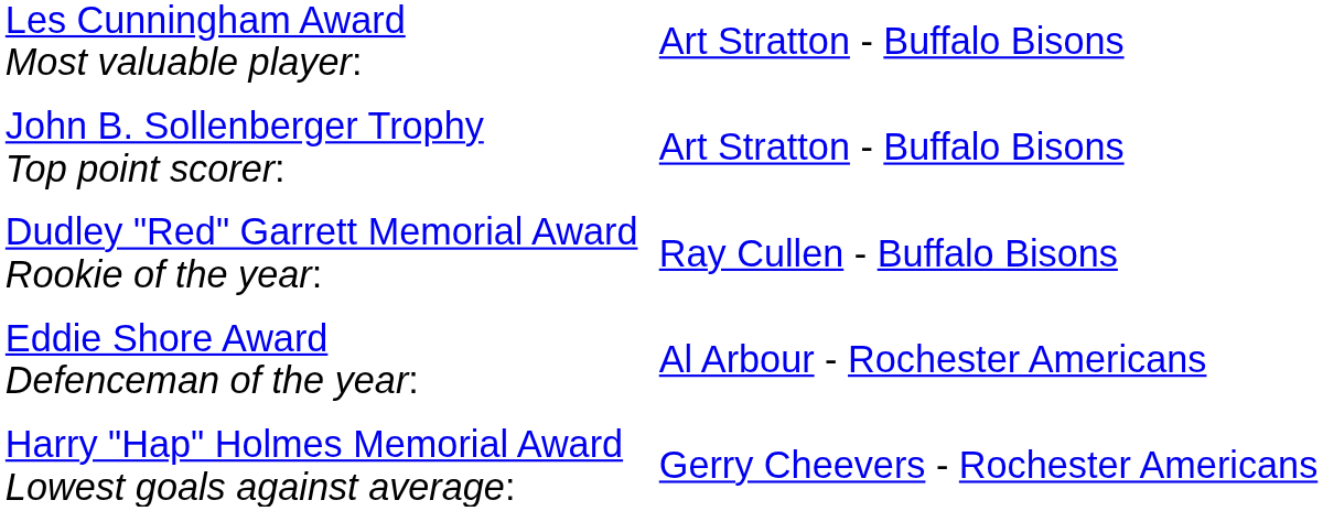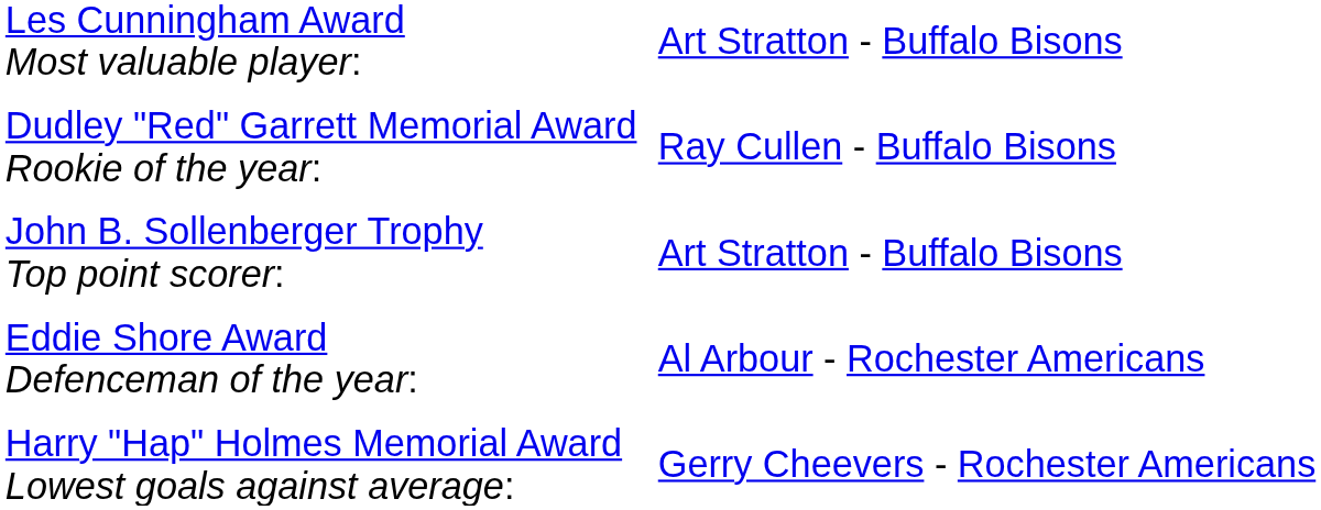 <table cellpadding="3" cellspacing="3">
 <tr>
 <td><a href='#'>Les Cunningham Award</a><br><em>Most valuable player</em>:</td>
 <td><a href='#'>Art Stratton</a> - <a href='#'>Buffalo Bisons</a></td>
 </tr>
 <tr>
+<td><a href='#'>Dudley "Red" Garrett Memorial Award</a><br><em>Rookie of the year</em>:</td>
+<td><a href='#'>Ray Cullen</a> - <a href='#'>Buffalo Bisons</a></td>
+</tr>
+<tr>
 <td><a href='#'>John B. Sollenberger Trophy</a><br><em>Top point scorer</em>:</td>
 <td><a href='#'>Art Stratton</a> - <a href='#'>Buffalo Bisons</a></td>
-</tr>
-<tr>
-<td><a href='#'>Dudley "Red" Garrett Memorial Award</a><br><em>Rookie of the year</em>:</td>
-<td><a href='#'>Ray Cullen</a> - <a href='#'>Buffalo Bisons</a></td>
 </tr>
 <tr>
 <td><a href='#'>Eddie Shore Award</a><br><em>Defenceman of the year</em>:</td>
 <td><a href='#'>Al Arbour</a> - <a href='#'>Rochester Americans</a></td>
 </tr>
 <tr>
 <td><a href='#'>Harry "Hap" Holmes Memorial Award</a><br><em>Lowest goals against average</em>:</td>
 <td><a href='#'>Gerry Cheevers</a> - <a href='#'>Rochester Americans</a></td>
 </tr>
 </table>
